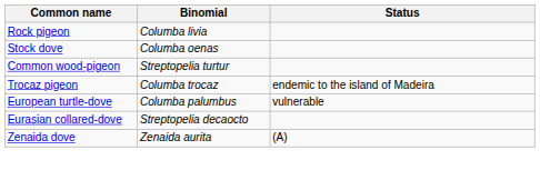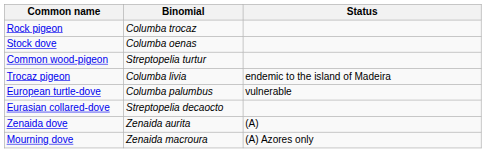 <table width=60% class="wikitable">
 <tr>
 <th width=15%>Common name</th>
 <th width=15%>Binomial</th>
 <th width=30%>Status</th>
 </tr>
 <tr>
 <td><a href='#'>Rock pigeon</a></td>
-<td><em>Columba livia</em></td>
+<td><em>Columba trocaz</em></td>
 <td></td>
 </tr>
 <tr>
 <td><a href='#'>Stock dove</a></td>
 <td><em>Columba oenas</em></td>
 <td></td>
 </tr>
 <tr>
 <td><a href='#'>Common wood-pigeon</a></td>
 <td><em>Streptopelia turtur</em></td>
 <td></td>
 </tr>
 <tr>
 <td><a href='#'>Trocaz pigeon</a></td>
-<td><em>Columba trocaz</em></td>
+<td><em>Columba livia</em></td>
 <td>endemic to the island of Madeira</td>
 </tr>
 <tr>
 <td><a href='#'>European turtle-dove</a></td>
 <td><em>Columba palumbus</em></td>
 <td>vulnerable</td>
 </tr>
 <tr>
 <td><a href='#'>Eurasian collared-dove</a></td>
 <td><em>Streptopelia decaocto</em></td>
 <td></td>
 </tr>
 <tr>
 <td><a href='#'>Zenaida dove</a></td>
 <td><em>Zenaida aurita</em></td>
 <td>(A)</td>
 </tr>
+<tr>
+<td><a href='#'>Mourning dove</a></td>
+<td><em>Zenaida macroura</em></td>
+<td>(A) Azores only</td>
+</tr>
 </table>
